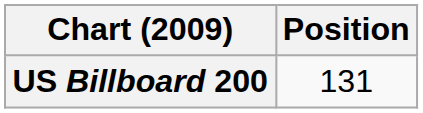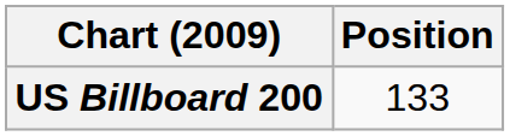 <table class="wikitable plainrowheaders">
 <tr>
 <th scope="col">Chart (2009)</th>
 <th scope="col">Position</th>
 </tr>
 <tr>
 <th scope="row">US <em>Billboard</em> 200</th>
-<td style="text-align:center;">131</td>
+<td style="text-align:center;">133</td>
 </tr>
 </table>
